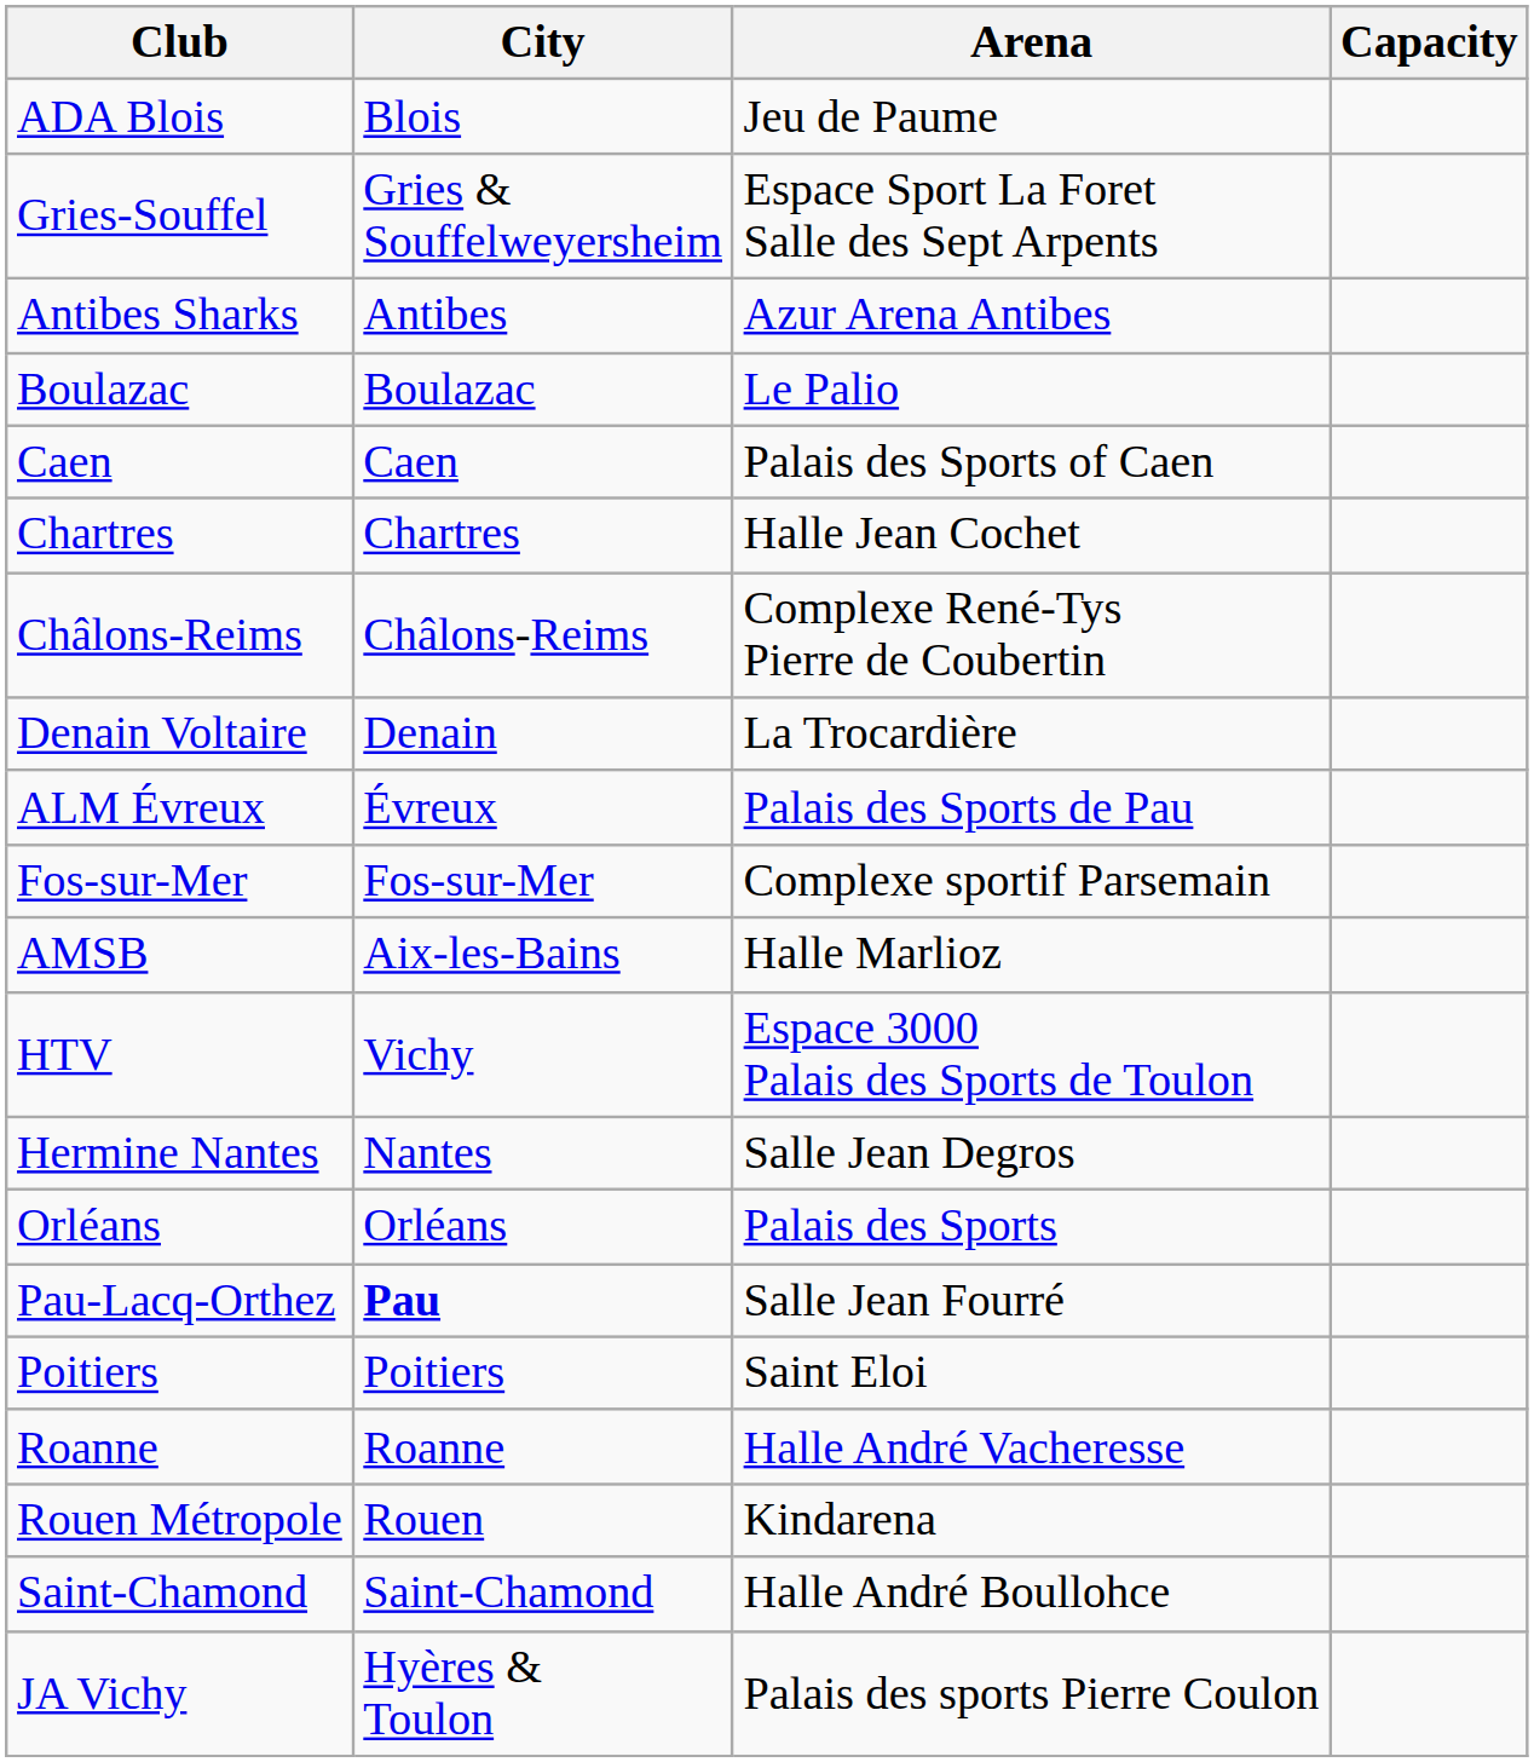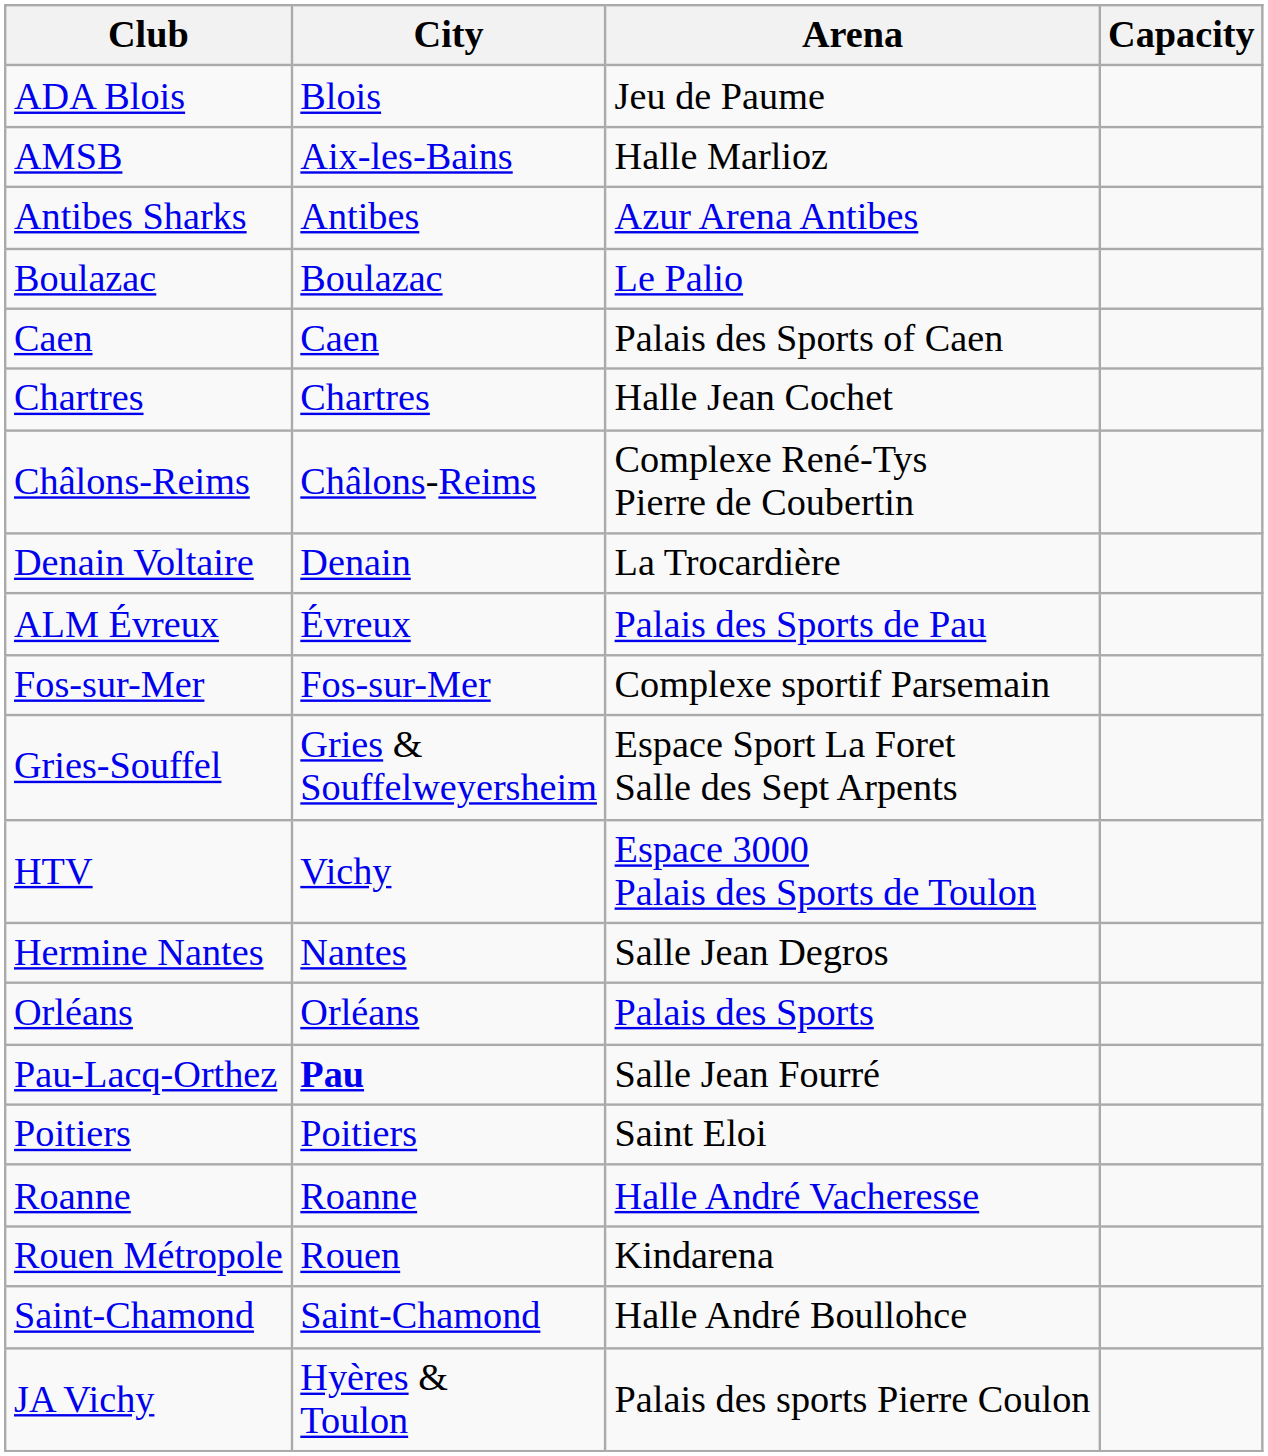 <table class="wikitable sortable">
 <tr>
 <th>Club</th>
 <th>City</th>
 <th>Arena</th>
 <th>Capacity</th>
 </tr>
 <tr>
 <td><a href='#'>ADA Blois</a></td>
 <td><a href='#'>Blois</a></td>
 <td>Jeu de Paume</td>
 <td></td>
 </tr>
 <tr>
-<td><a href='#'>Gries-Souffel</a></td>
-<td><a href='#'>Gries</a> &<br><a href='#'>Souffelweyersheim</a></td>
-<td>Espace Sport La Foret<br>Salle des Sept Arpents</td>
-<td><br></td>
+<td><a href='#'>AMSB</a></td>
+<td><a href='#'>Aix-les-Bains</a></td>
+<td>Halle Marlioz</td>
+<td></td>
 </tr>
 <tr>
 <td><a href='#'>Antibes Sharks</a></td>
 <td><a href='#'>Antibes</a></td>
 <td><a href='#'>Azur Arena Antibes</a></td>
 <td></td>
 </tr>
 <tr>
 <td><a href='#'>Boulazac</a></td>
 <td><a href='#'>Boulazac</a></td>
 <td><a href='#'>Le Palio</a></td>
 <td></td>
 </tr>
 <tr>
 <td><a href='#'>Caen</a></td>
 <td><a href='#'>Caen</a></td>
 <td>Palais des Sports of Caen</td>
 <td></td>
 </tr>
 <tr>
 <td><a href='#'>Chartres</a></td>
 <td><a href='#'>Chartres</a></td>
 <td>Halle Jean Cochet</td>
 <td></td>
 </tr>
 <tr>
 <td><a href='#'>Châlons-Reims</a></td>
 <td><a href='#'>Châlons</a>-<a href='#'>Reims</a></td>
 <td>Complexe René-Tys<br>Pierre de Coubertin</td>
 <td><br></td>
 </tr>
 <tr>
 <td><a href='#'>Denain Voltaire</a></td>
 <td><a href='#'>Denain</a></td>
 <td>La Trocardière</td>
 <td></td>
 </tr>
 <tr>
 <td><a href='#'>ALM Évreux</a></td>
 <td><a href='#'>Évreux</a></td>
 <td><a href='#'>Palais des Sports de Pau</a></td>
 <td></td>
 </tr>
 <tr>
 <td><a href='#'>Fos-sur-Mer</a></td>
 <td><a href='#'>Fos-sur-Mer</a></td>
 <td>Complexe sportif Parsemain</td>
 <td></td>
 </tr>
 <tr>
-<td><a href='#'>AMSB</a></td>
-<td><a href='#'>Aix-les-Bains</a></td>
-<td>Halle Marlioz</td>
-<td></td>
+<td><a href='#'>Gries-Souffel</a></td>
+<td><a href='#'>Gries</a> &<br><a href='#'>Souffelweyersheim</a></td>
+<td>Espace Sport La Foret<br>Salle des Sept Arpents</td>
+<td><br></td>
 </tr>
 <tr>
 <td><a href='#'>HTV</a></td>
 <td><a href='#'>Vichy</a></td>
 <td><a href='#'>Espace 3000</a><br><a href='#'>Palais des Sports de Toulon</a></td>
 <td><br></td>
 </tr>
 <tr>
 <td><a href='#'>Hermine Nantes</a></td>
 <td><a href='#'>Nantes</a></td>
 <td>Salle Jean Degros</td>
 <td></td>
 </tr>
 <tr>
 <td><a href='#'>Orléans</a></td>
 <td><a href='#'>Orléans</a></td>
 <td><a href='#'>Palais des Sports</a></td>
 <td></td>
 </tr>
 <tr>
 <td><a href='#'>Pau-Lacq-Orthez</a></td>
 <td><strong><a href='#'>Pau</a></strong></td>
 <td>Salle Jean Fourré</td>
 <td></td>
 </tr>
 <tr>
 <td><a href='#'>Poitiers</a></td>
 <td><a href='#'>Poitiers</a></td>
 <td>Saint Eloi</td>
 <td></td>
 </tr>
 <tr>
 <td><a href='#'>Roanne</a></td>
 <td><a href='#'>Roanne</a></td>
 <td><a href='#'>Halle André Vacheresse</a></td>
 <td></td>
 </tr>
 <tr>
 <td><a href='#'>Rouen Métropole</a></td>
 <td><a href='#'>Rouen</a></td>
 <td>Kindarena</td>
 <td></td>
 </tr>
 <tr>
 <td><a href='#'>Saint-Chamond</a></td>
 <td><a href='#'>Saint-Chamond</a></td>
 <td>Halle André Boullohce</td>
 <td></td>
 </tr>
 <tr>
 <td><a href='#'>JA Vichy</a></td>
 <td><a href='#'>Hyères</a> &<br><a href='#'>Toulon</a></td>
 <td>Palais des sports Pierre Coulon</td>
 <td></td>
 </tr>
 </table>
